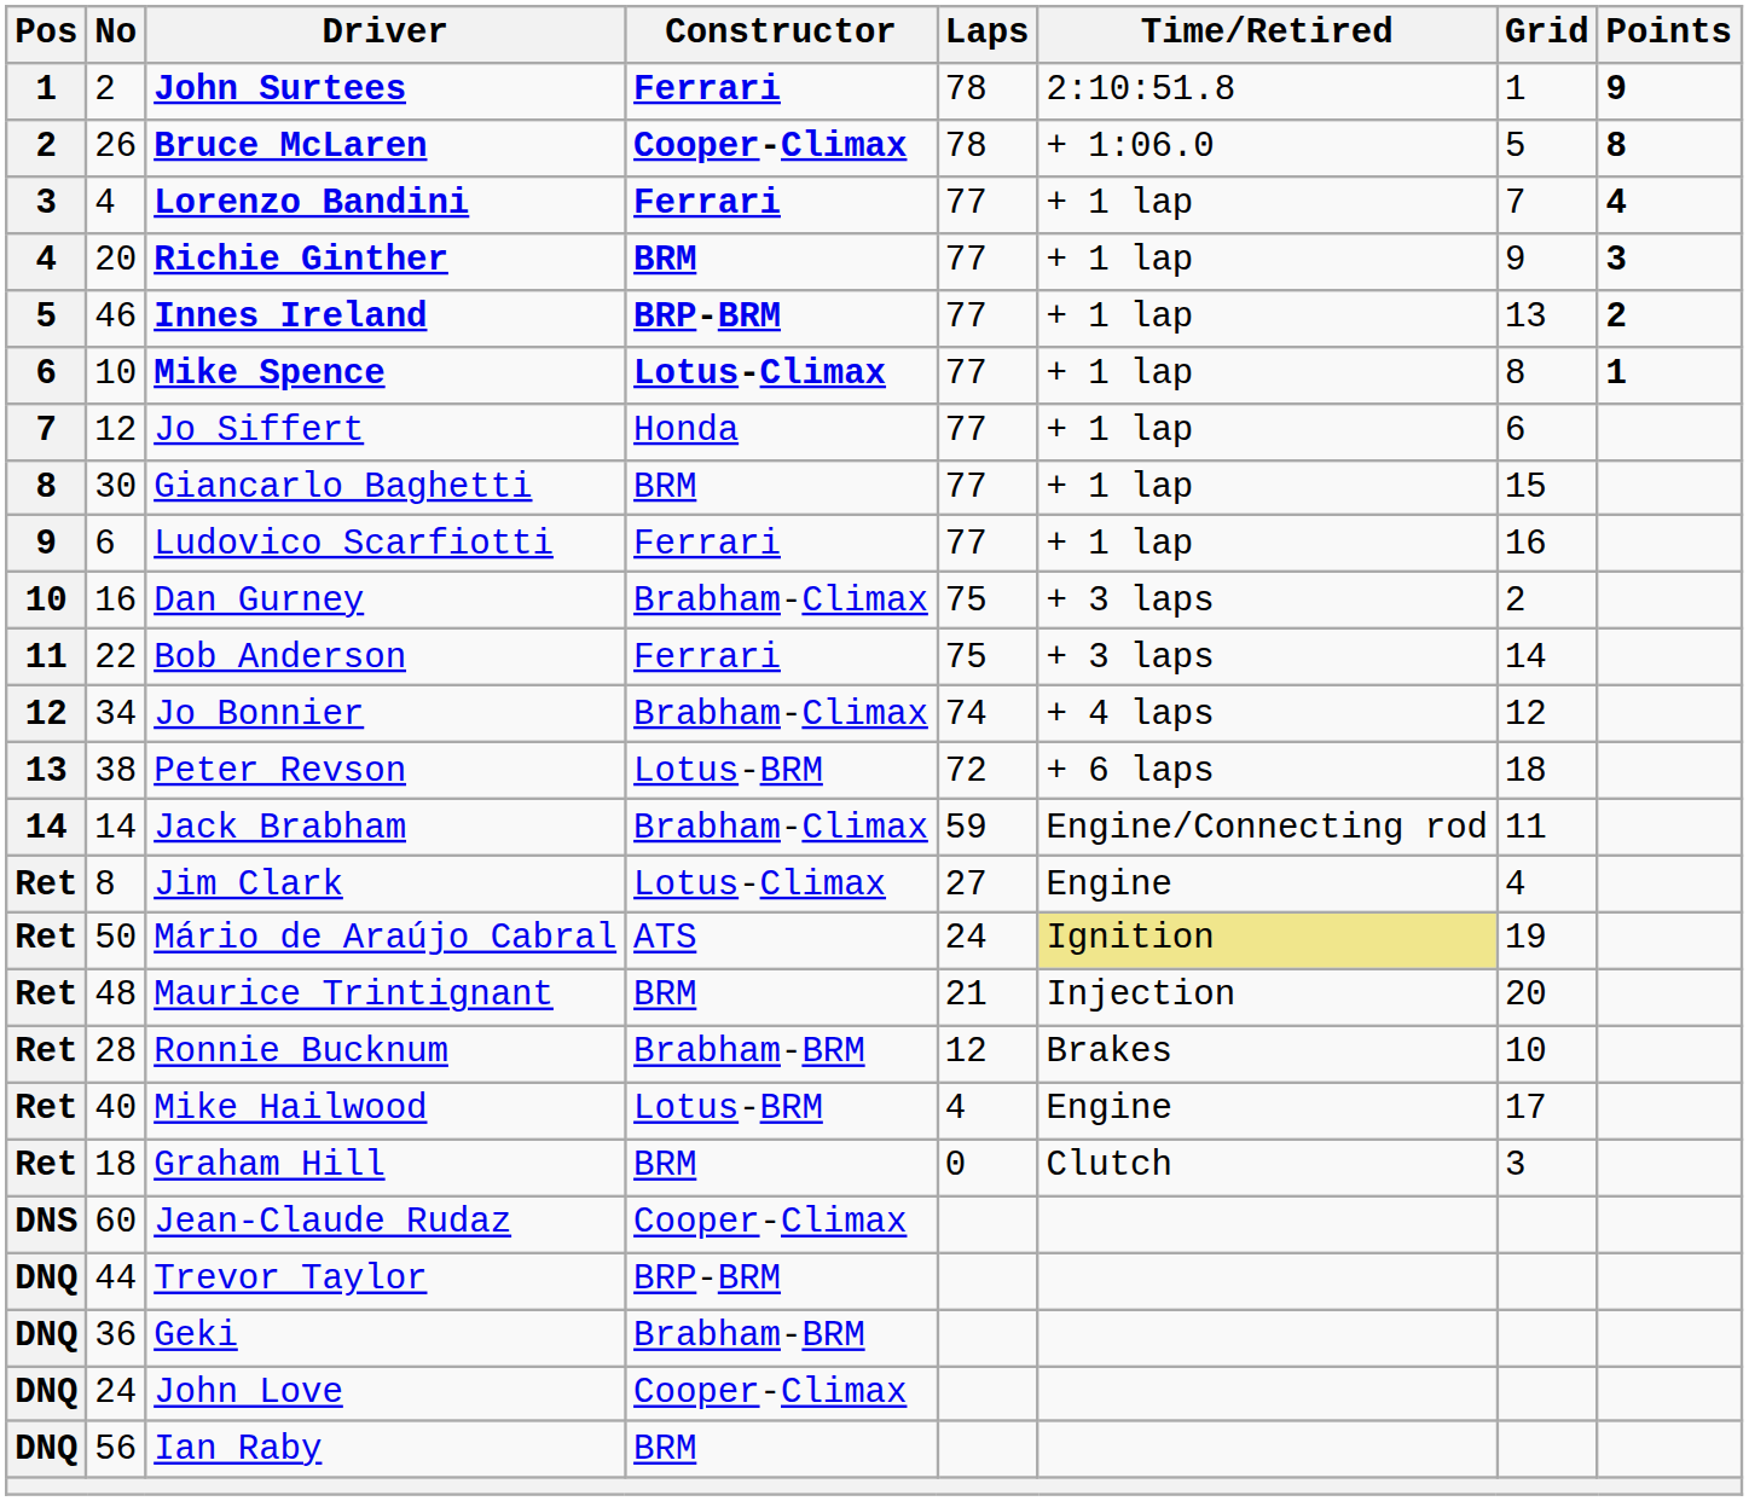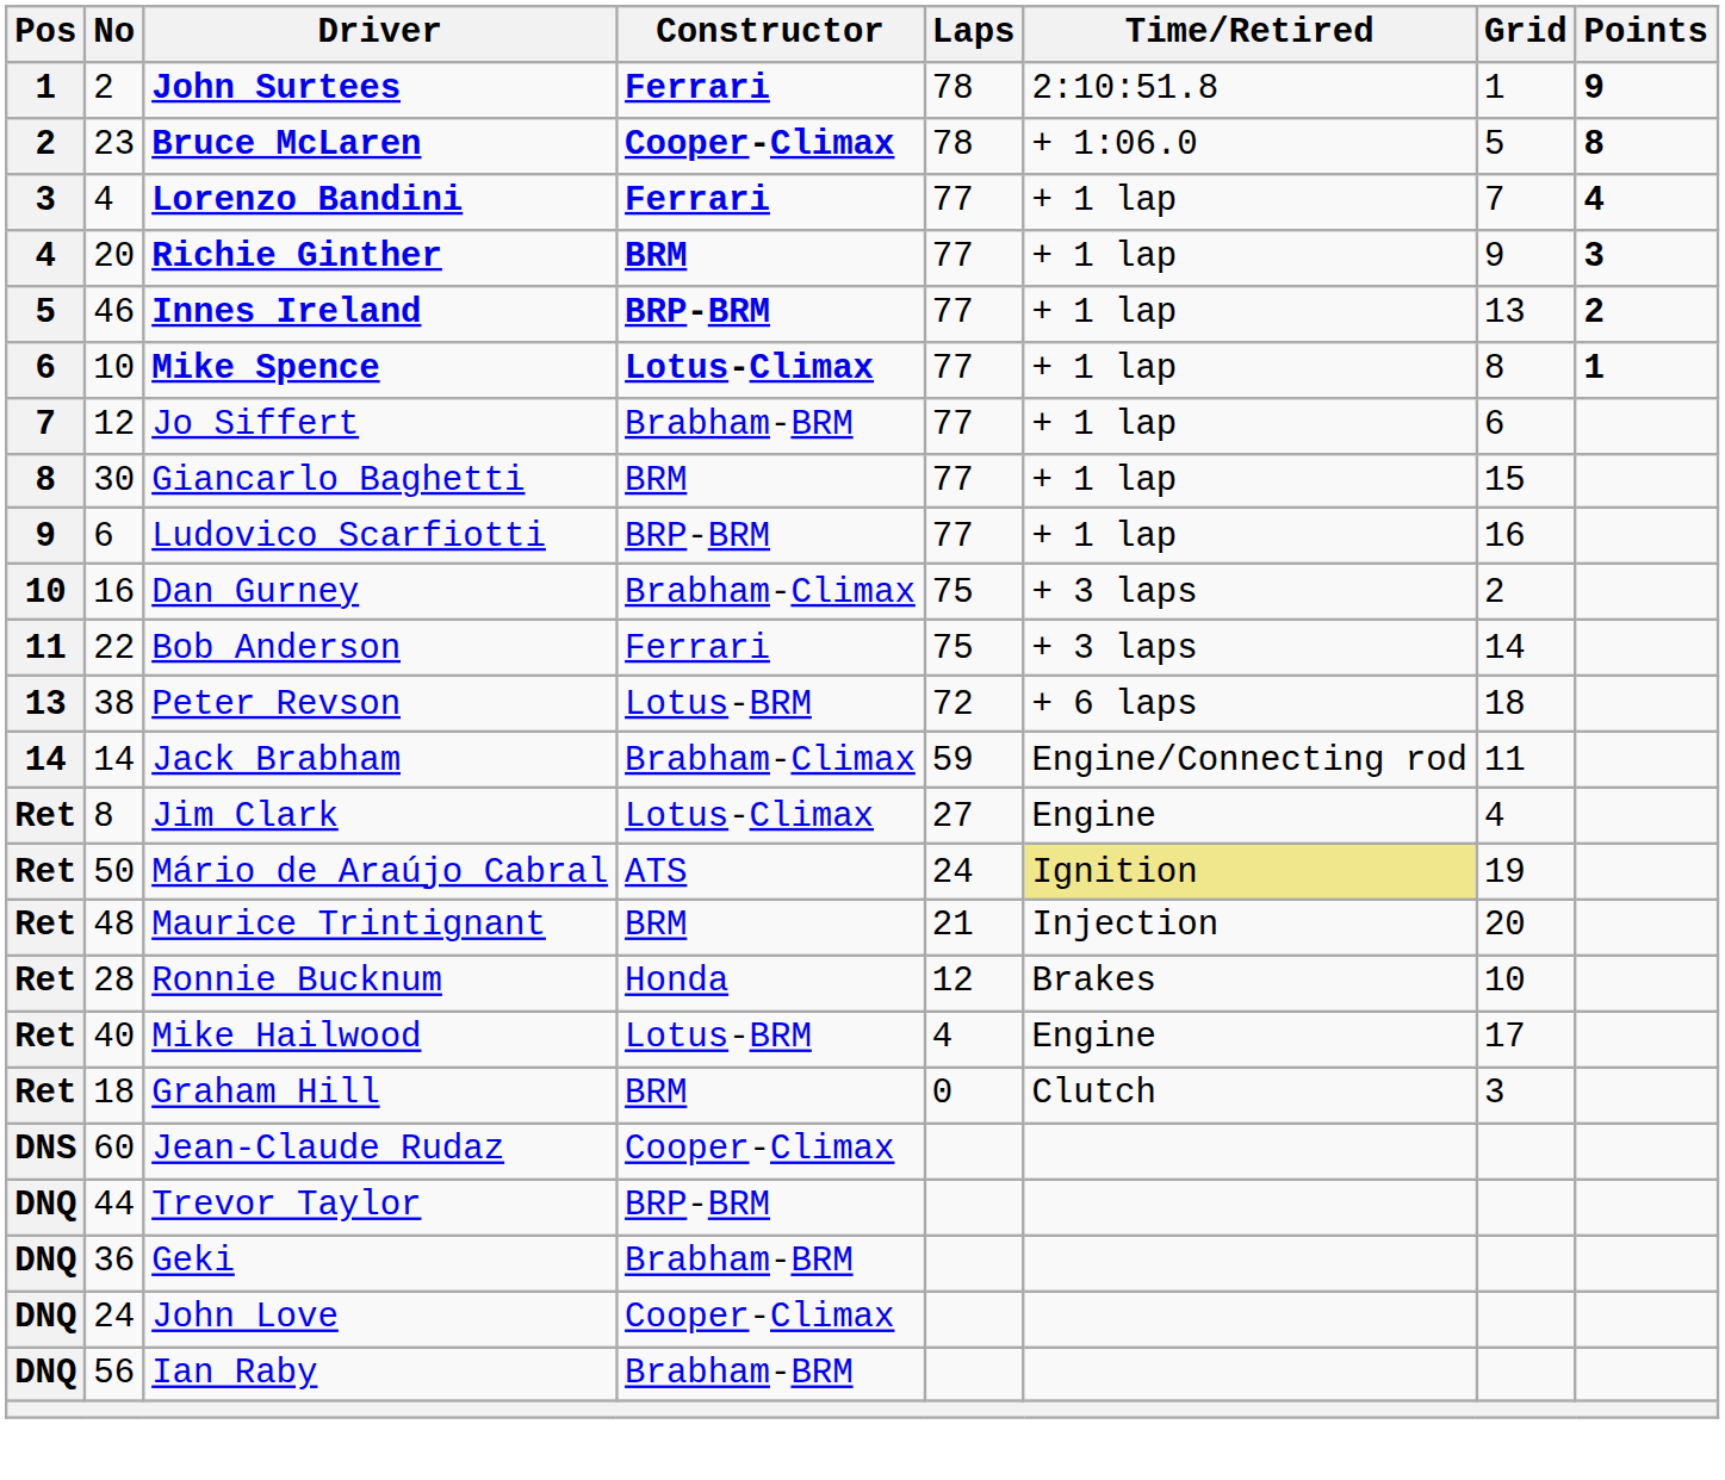 <table class="wikitable" style="font-size: 95%">
 <tr>
 <th>Pos</th>
 <th>No</th>
 <th>Driver</th>
 <th>Constructor</th>
 <th>Laps</th>
 <th>Time/Retired</th>
 <th>Grid</th>
 <th>Points</th>
 </tr>
 <tr>
 <th>1</th>
 <td>2</td>
 <td> <strong><a href='#'>John Surtees</a></strong></td>
 <td><strong><a href='#'>Ferrari</a></strong></td>
 <td>78</td>
 <td>2:10:51.8</td>
 <td>1</td>
 <td><strong>9</strong></td>
 </tr>
 <tr>
 <th>2</th>
-<td>26</td>
+<td>23</td>
 <td> <strong><a href='#'>Bruce McLaren</a></strong></td>
 <td><strong><a href='#'>Cooper</a>-<a href='#'>Climax</a></strong></td>
 <td>78</td>
 <td>+ 1:06.0</td>
 <td>5</td>
 <td><strong>8</strong></td>
 </tr>
 <tr>
 <th>3</th>
 <td>4</td>
 <td> <strong><a href='#'>Lorenzo Bandini</a></strong></td>
 <td><strong><a href='#'>Ferrari</a></strong></td>
 <td>77</td>
 <td>+ 1 lap</td>
 <td>7</td>
 <td><strong>4</strong></td>
 </tr>
 <tr>
 <th>4</th>
 <td>20</td>
 <td> <strong><a href='#'>Richie Ginther</a></strong></td>
 <td><strong><a href='#'>BRM</a></strong></td>
 <td>77</td>
 <td>+ 1 lap</td>
 <td>9</td>
 <td><strong>3</strong></td>
 </tr>
 <tr>
 <th>5</th>
 <td>46</td>
 <td> <strong><a href='#'>Innes Ireland</a></strong></td>
 <td><strong><a href='#'>BRP</a>-<a href='#'>BRM</a></strong></td>
 <td>77</td>
 <td>+ 1 lap</td>
 <td>13</td>
 <td><strong>2</strong></td>
 </tr>
 <tr>
 <th>6</th>
 <td>10</td>
 <td> <strong><a href='#'>Mike Spence</a></strong></td>
 <td><strong><a href='#'>Lotus</a>-<a href='#'>Climax</a></strong></td>
 <td>77</td>
 <td>+ 1 lap</td>
 <td>8</td>
 <td><strong>1</strong></td>
 </tr>
 <tr>
 <th>7</th>
 <td>12</td>
 <td> <a href='#'>Jo Siffert</a></td>
-<td><a href='#'>Honda</a></td>
+<td><a href='#'>Brabham</a>-<a href='#'>BRM</a></td>
 <td>77</td>
 <td>+ 1 lap</td>
 <td>6</td>
 <td></td>
 </tr>
 <tr>
 <th>8</th>
 <td>30</td>
 <td> <a href='#'>Giancarlo Baghetti</a></td>
 <td><a href='#'>BRM</a></td>
 <td>77</td>
 <td>+ 1 lap</td>
 <td>15</td>
 <td></td>
 </tr>
 <tr>
 <th>9</th>
 <td>6</td>
 <td> <a href='#'>Ludovico Scarfiotti</a></td>
-<td><a href='#'>Ferrari</a></td>
+<td><a href='#'>BRP</a>-<a href='#'>BRM</a></td>
 <td>77</td>
 <td>+ 1 lap</td>
 <td>16</td>
 <td></td>
 </tr>
 <tr>
 <th>10</th>
 <td>16</td>
 <td> <a href='#'>Dan Gurney</a></td>
 <td><a href='#'>Brabham</a>-<a href='#'>Climax</a></td>
 <td>75</td>
 <td>+ 3 laps</td>
 <td>2</td>
 <td></td>
 </tr>
 <tr>
 <th>11</th>
 <td>22</td>
 <td> <a href='#'>Bob Anderson</a></td>
 <td><a href='#'>Ferrari</a></td>
 <td>75</td>
 <td>+ 3 laps</td>
 <td>14</td>
-<td></td>
-</tr>
-<tr>
-<th>12</th>
-<td>34</td>
-<td> <a href='#'>Jo Bonnier</a></td>
-<td><a href='#'>Brabham</a>-<a href='#'>Climax</a></td>
-<td>74</td>
-<td>+ 4 laps</td>
-<td>12</td>
 <td></td>
 </tr>
 <tr>
 <th>13</th>
 <td>38</td>
 <td> <a href='#'>Peter Revson</a></td>
 <td><a href='#'>Lotus</a>-<a href='#'>BRM</a></td>
 <td>72</td>
 <td>+ 6 laps</td>
 <td>18</td>
 <td></td>
 </tr>
 <tr>
 <th>14</th>
 <td>14</td>
 <td> <a href='#'>Jack Brabham</a></td>
 <td><a href='#'>Brabham</a>-<a href='#'>Climax</a></td>
 <td>59</td>
 <td>Engine/Connecting rod</td>
 <td>11</td>
 <td></td>
 </tr>
 <tr>
 <th>Ret</th>
 <td>8</td>
 <td> <a href='#'>Jim Clark</a></td>
 <td><a href='#'>Lotus</a>-<a href='#'>Climax</a></td>
 <td>27</td>
 <td>Engine</td>
 <td>4</td>
 <td></td>
 </tr>
 <tr>
 <th>Ret</th>
 <td>50</td>
 <td> <a href='#'>Mário de Araújo Cabral</a></td>
 <td><a href='#'>ATS</a></td>
 <td>24</td>
 <td style="background: khaki;">Ignition</td>
 <td>19</td>
 <td></td>
 </tr>
 <tr>
 <th>Ret</th>
 <td>48</td>
 <td> <a href='#'>Maurice Trintignant</a></td>
 <td><a href='#'>BRM</a></td>
 <td>21</td>
 <td>Injection</td>
 <td>20</td>
 <td></td>
 </tr>
 <tr>
 <th>Ret</th>
 <td>28</td>
 <td> <a href='#'>Ronnie Bucknum</a></td>
-<td><a href='#'>Brabham</a>-<a href='#'>BRM</a></td>
+<td><a href='#'>Honda</a></td>
 <td>12</td>
 <td>Brakes</td>
 <td>10</td>
 <td></td>
 </tr>
 <tr>
 <th>Ret</th>
 <td>40</td>
 <td> <a href='#'>Mike Hailwood</a></td>
 <td><a href='#'>Lotus</a>-<a href='#'>BRM</a></td>
 <td>4</td>
 <td>Engine</td>
 <td>17</td>
 <td></td>
 </tr>
 <tr>
 <th>Ret</th>
 <td>18</td>
 <td> <a href='#'>Graham Hill</a></td>
 <td><a href='#'>BRM</a></td>
 <td>0</td>
 <td>Clutch</td>
 <td>3</td>
 <td></td>
 </tr>
 <tr>
 <th>DNS</th>
 <td>60</td>
 <td> <a href='#'>Jean-Claude Rudaz</a></td>
 <td><a href='#'>Cooper</a>-<a href='#'>Climax</a></td>
 <td></td>
 <td></td>
 <td></td>
 <td></td>
 </tr>
 <tr>
 <th>DNQ</th>
 <td>44</td>
 <td> <a href='#'>Trevor Taylor</a></td>
 <td><a href='#'>BRP</a>-<a href='#'>BRM</a></td>
 <td></td>
 <td></td>
 <td></td>
 <td></td>
 </tr>
 <tr>
 <th>DNQ</th>
 <td>36</td>
 <td> <a href='#'>Geki</a></td>
 <td><a href='#'>Brabham</a>-<a href='#'>BRM</a></td>
 <td></td>
 <td></td>
 <td></td>
 <td></td>
 </tr>
 <tr>
 <th>DNQ</th>
 <td>24</td>
 <td> <a href='#'>John Love</a></td>
 <td><a href='#'>Cooper</a>-<a href='#'>Climax</a></td>
 <td></td>
 <td></td>
 <td></td>
 <td></td>
 </tr>
 <tr>
 <th>DNQ</th>
 <td>56</td>
 <td> <a href='#'>Ian Raby</a></td>
-<td><a href='#'>BRM</a></td>
+<td><a href='#'>Brabham</a>-<a href='#'>BRM</a></td>
 <td></td>
 <td></td>
 <td></td>
 <td></td>
 </tr>
 <tr>
 <th colspan="8"></th>
 </tr>
 </table>
